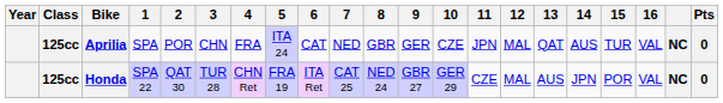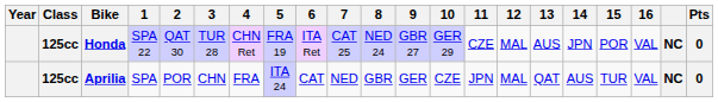 <table class="wikitable" style="text-align:center">
 <tr>
 <th>Year</th>
 <th>Class</th>
 <th>Bike</th>
 <th>1</th>
 <th>2</th>
 <th>3</th>
 <th>4</th>
 <th>5</th>
 <th>6</th>
 <th>7</th>
 <th>8</th>
 <th>9</th>
 <th>10</th>
 <th>11</th>
 <th>12</th>
 <th>13</th>
 <th>14</th>
 <th>15</th>
 <th>16</th>
 <th></th>
 <th>Pts</th>
 </tr>
 <tr>
 <th></th>
 <th>125cc</th>
+<th><a href='#'>Honda</a></th>
+<td style="background:#cfcfff;"><a href='#'>SPA</a><br><small>22</small></td>
+<td style="background:#cfcfff;"><a href='#'>QAT</a><br><small>30</small></td>
+<td style="background:#cfcfff;"><a href='#'>TUR</a><br><small>28</small></td>
+<td style="background:#efcfff;"><a href='#'>CHN</a><br><small>Ret</small></td>
+<td style="background:#cfcfff;"><a href='#'>FRA</a><br><small>19</small></td>
+<td style="background:#efcfff;"><a href='#'>ITA</a><br><small>Ret</small></td>
+<td style="background:#cfcfff;"><a href='#'>CAT</a><br><small>25</small></td>
+<td style="background:#cfcfff;"><a href='#'>NED</a><br><small>24</small></td>
+<td style="background:#cfcfff;"><a href='#'>GBR</a><br><small>27</small></td>
+<td style="background:#cfcfff;"><a href='#'>GER</a><br><small>29</small></td>
+<td><a href='#'>CZE</a></td>
+<td><a href='#'>MAL</a></td>
+<td><a href='#'>AUS</a></td>
+<td><a href='#'>JPN</a></td>
+<td><a href='#'>POR</a></td>
+<td><a href='#'>VAL</a></td>
+<th>NC</th>
+<th>0</th>
+</tr>
+<tr>
+<th></th>
+<th>125cc</th>
 <th><a href='#'>Aprilia</a></th>
 <td><a href='#'>SPA</a></td>
 <td><a href='#'>POR</a></td>
 <td><a href='#'>CHN</a></td>
 <td><a href='#'>FRA</a></td>
 <td style="background:#cfcfff;"><a href='#'>ITA</a><br><small>24</small></td>
 <td><a href='#'>CAT</a></td>
 <td><a href='#'>NED</a></td>
 <td><a href='#'>GBR</a></td>
 <td><a href='#'>GER</a></td>
 <td><a href='#'>CZE</a></td>
 <td><a href='#'>JPN</a></td>
 <td><a href='#'>MAL</a></td>
 <td><a href='#'>QAT</a></td>
 <td><a href='#'>AUS</a></td>
 <td><a href='#'>TUR</a></td>
 <td><a href='#'>VAL</a></td>
 <th>NC</th>
 <th>0</th>
 </tr>
-<tr>
-<th></th>
-<th>125cc</th>
-<th><a href='#'>Honda</a></th>
-<td style="background:#cfcfff;"><a href='#'>SPA</a><br><small>22</small></td>
-<td style="background:#cfcfff;"><a href='#'>QAT</a><br><small>30</small></td>
-<td style="background:#cfcfff;"><a href='#'>TUR</a><br><small>28</small></td>
-<td style="background:#efcfff;"><a href='#'>CHN</a><br><small>Ret</small></td>
-<td style="background:#cfcfff;"><a href='#'>FRA</a><br><small>19</small></td>
-<td style="background:#efcfff;"><a href='#'>ITA</a><br><small>Ret</small></td>
-<td style="background:#cfcfff;"><a href='#'>CAT</a><br><small>25</small></td>
-<td style="background:#cfcfff;"><a href='#'>NED</a><br><small>24</small></td>
-<td style="background:#cfcfff;"><a href='#'>GBR</a><br><small>27</small></td>
-<td style="background:#cfcfff;"><a href='#'>GER</a><br><small>29</small></td>
-<td><a href='#'>CZE</a></td>
-<td><a href='#'>MAL</a></td>
-<td><a href='#'>AUS</a></td>
-<td><a href='#'>JPN</a></td>
-<td><a href='#'>POR</a></td>
-<td><a href='#'>VAL</a></td>
-<th>NC</th>
-<th>0</th>
-</tr>
 </table>
